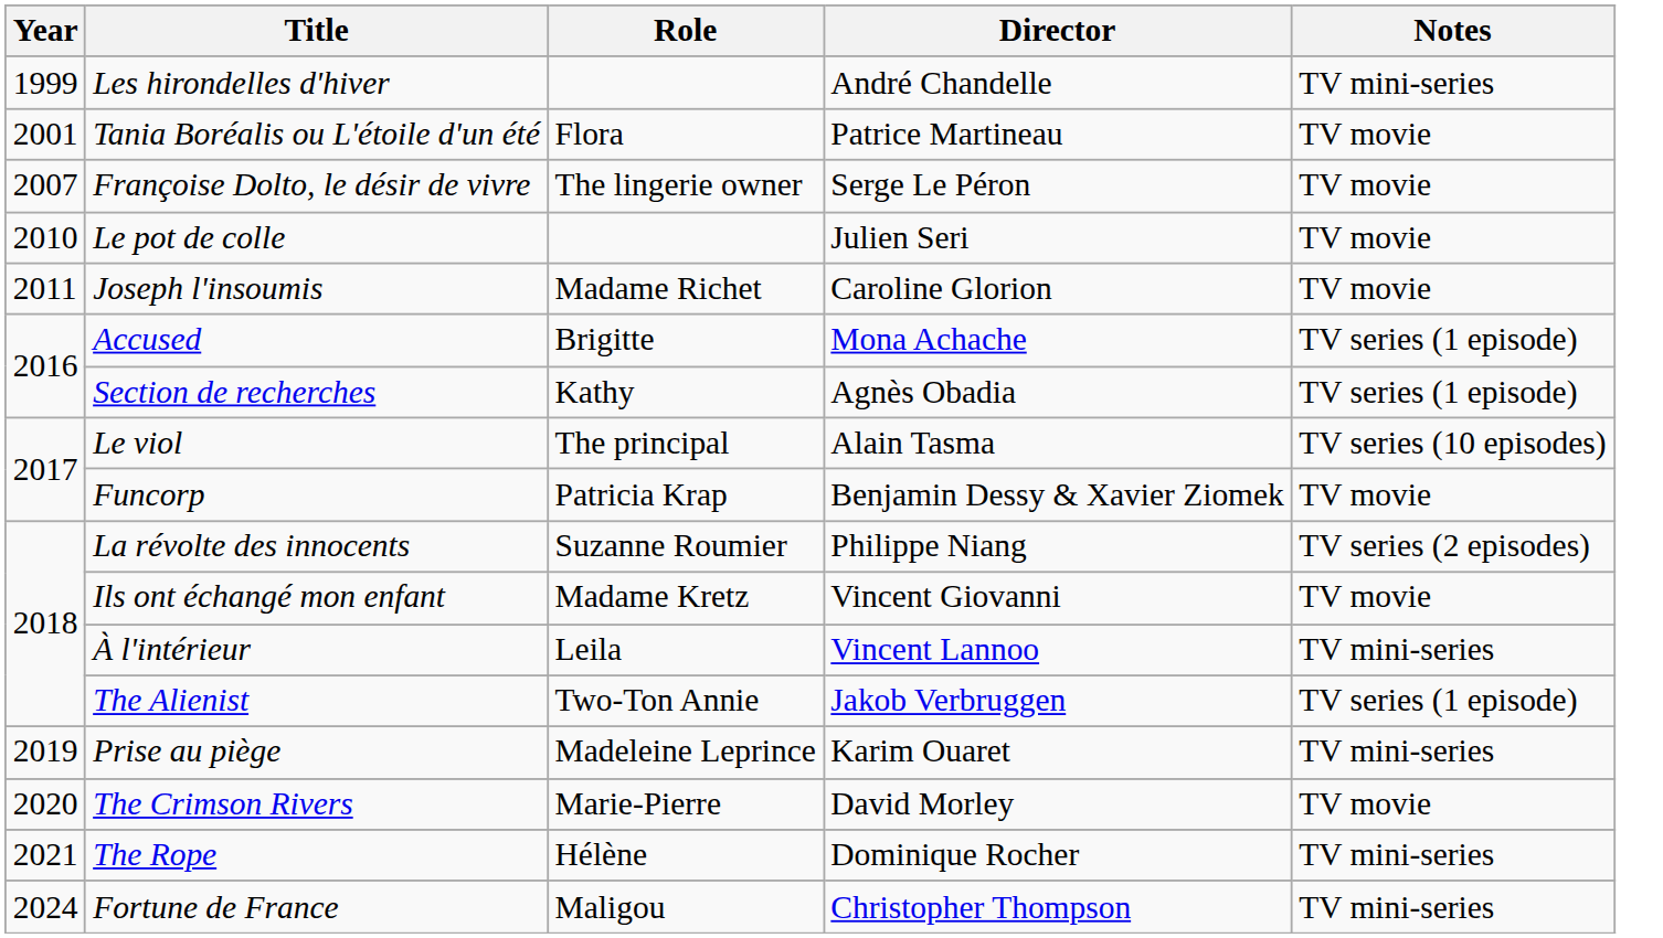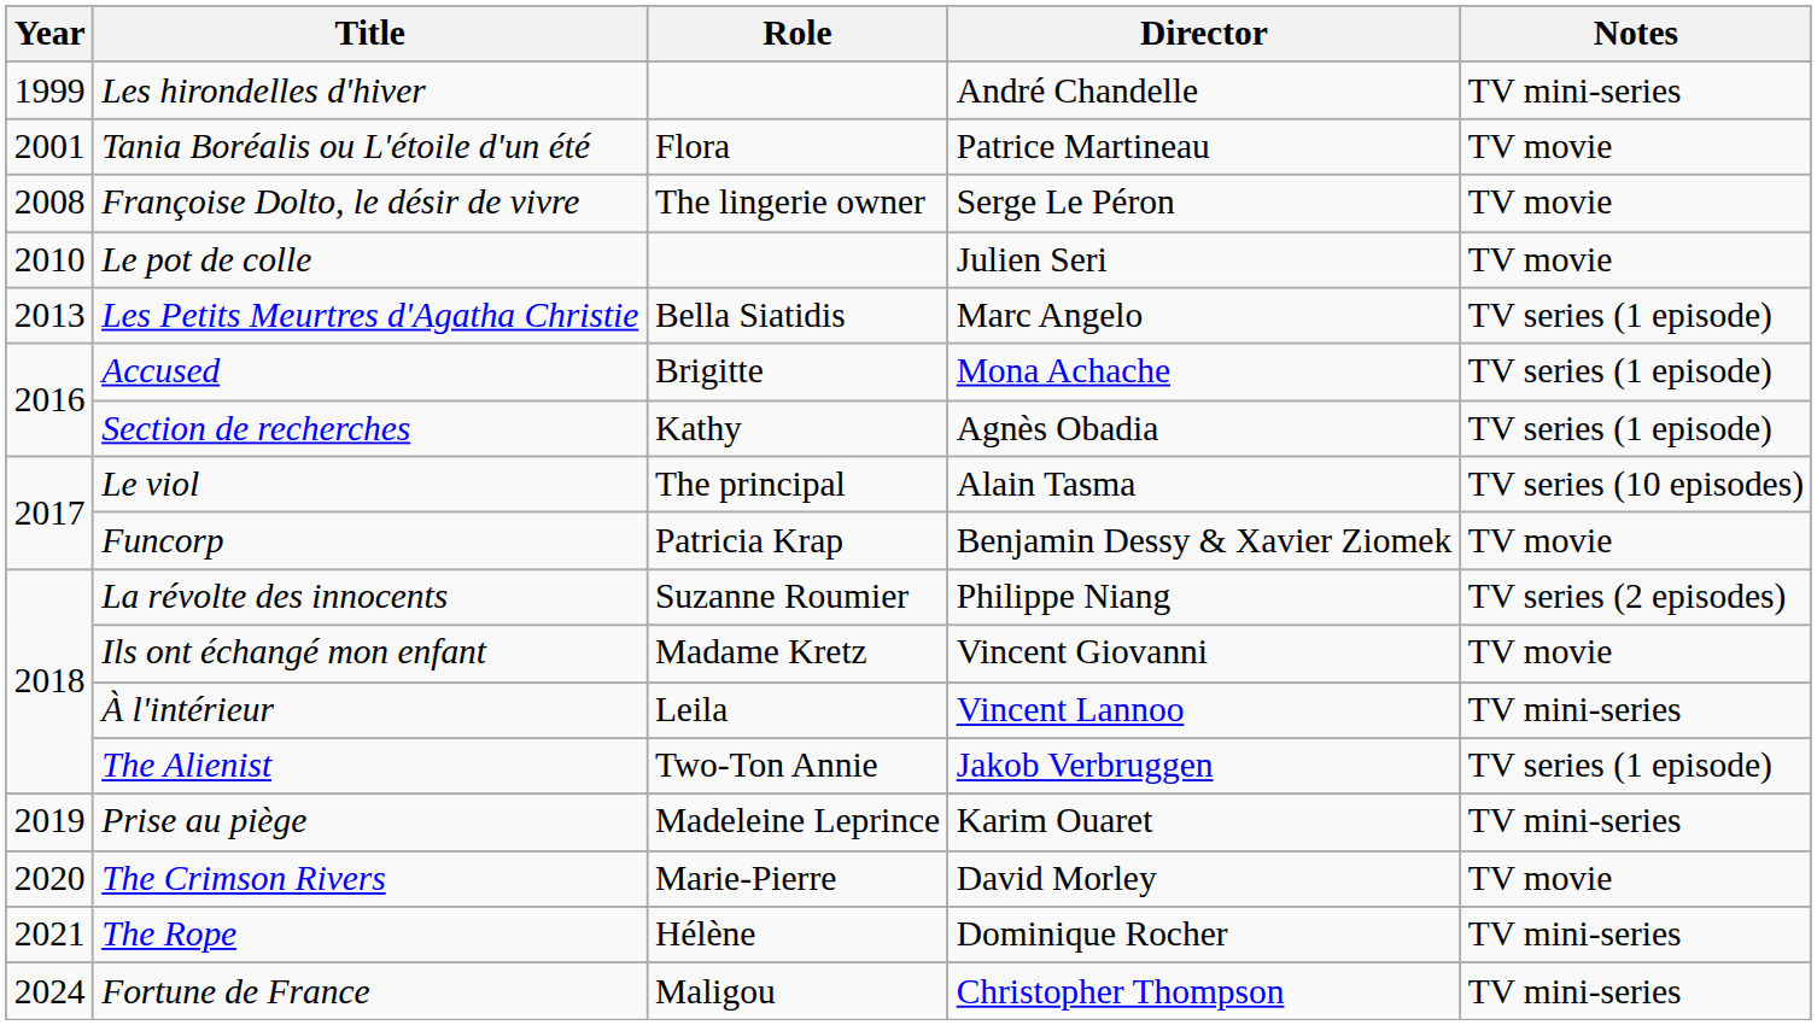 <table class="wikitable sortable">
 <tr>
 <th>Year</th>
 <th>Title</th>
 <th>Role</th>
 <th>Director</th>
 <th class="unsortable">Notes</th>
 </tr>
 <tr>
 <td>1999</td>
 <td><em>Les hirondelles d'hiver</em></td>
 <td></td>
 <td>André Chandelle</td>
 <td>TV mini-series</td>
 </tr>
 <tr>
 <td>2001</td>
 <td><em>Tania Boréalis ou L'étoile d'un été</em></td>
 <td>Flora</td>
 <td>Patrice Martineau</td>
 <td>TV movie</td>
 </tr>
 <tr>
-<td>2007</td>
+<td>2008</td>
 <td><em>Françoise Dolto, le désir de vivre</em></td>
 <td>The lingerie owner</td>
 <td>Serge Le Péron</td>
 <td>TV movie</td>
 </tr>
 <tr>
 <td>2010</td>
 <td><em>Le pot de colle</em></td>
 <td></td>
 <td>Julien Seri</td>
 <td>TV movie</td>
 </tr>
 <tr>
-<td>2011</td>
-<td><em>Joseph l'insoumis</em></td>
-<td>Madame Richet</td>
-<td>Caroline Glorion</td>
-<td>TV movie</td>
+<td>2013</td>
+<td><em><a href='#'>Les Petits Meurtres d'Agatha Christie</a></em></td>
+<td>Bella Siatidis</td>
+<td>Marc Angelo</td>
+<td>TV series (1 episode)</td>
 </tr>
 <tr>
 <td rowspan=2>2016</td>
 <td><em><a href='#'>Accused</a></em></td>
 <td>Brigitte</td>
 <td><a href='#'>Mona Achache</a></td>
 <td>TV series (1 episode)</td>
 </tr>
 <tr>
 <td><em><a href='#'>Section de recherches</a></em></td>
 <td>Kathy</td>
 <td>Agnès Obadia</td>
 <td>TV series (1 episode)</td>
 </tr>
 <tr>
 <td rowspan=2>2017</td>
 <td><em>Le viol</em></td>
 <td>The principal</td>
 <td>Alain Tasma</td>
 <td>TV series (10 episodes)</td>
 </tr>
 <tr>
 <td><em>Funcorp</em></td>
 <td>Patricia Krap</td>
 <td>Benjamin Dessy & Xavier Ziomek</td>
 <td>TV movie</td>
 </tr>
 <tr>
 <td rowspan=4>2018</td>
 <td><em>La révolte des innocents</em></td>
 <td>Suzanne Roumier</td>
 <td>Philippe Niang</td>
 <td>TV series (2 episodes)</td>
 </tr>
 <tr>
 <td><em>Ils ont échangé mon enfant</em></td>
 <td>Madame Kretz</td>
 <td>Vincent Giovanni</td>
 <td>TV movie</td>
 </tr>
 <tr>
 <td><em>À l'intérieur</em></td>
 <td>Leila</td>
 <td><a href='#'>Vincent Lannoo</a></td>
 <td>TV mini-series</td>
 </tr>
 <tr>
 <td><em><a href='#'>The Alienist</a></em></td>
 <td>Two-Ton Annie</td>
 <td><a href='#'>Jakob Verbruggen</a></td>
 <td>TV series (1 episode)</td>
 </tr>
 <tr>
 <td>2019</td>
 <td><em>Prise au piège</em></td>
 <td>Madeleine Leprince</td>
 <td>Karim Ouaret</td>
 <td>TV mini-series</td>
 </tr>
 <tr>
 <td>2020</td>
 <td><em><a href='#'>The Crimson Rivers</a></em></td>
 <td>Marie-Pierre</td>
 <td>David Morley</td>
 <td>TV movie</td>
 </tr>
 <tr>
 <td>2021</td>
 <td><em><a href='#'>The Rope</a></em></td>
 <td>Hélène</td>
 <td>Dominique Rocher</td>
 <td>TV mini-series</td>
 </tr>
 <tr>
 <td>2024</td>
 <td><em>Fortune de France</em></td>
 <td>Maligou</td>
 <td><a href='#'>Christopher Thompson</a></td>
 <td>TV mini-series</td>
 </tr>
 <tr>
 </tr>
 </table>
